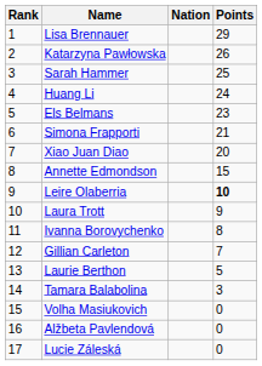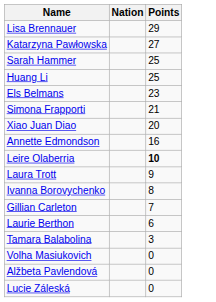 <table class="wikitable sortable" style="text-align:left">
 <tr>
-<th>Rank</th>
 <th>Name</th>
 <th>Nation</th>
 <th>Points</th>
 </tr>
 <tr>
-<td>1</td>
 <td><a href='#'>Lisa Brennauer</a></td>
 <td></td>
 <td>29</td>
 </tr>
 <tr>
-<td>2</td>
 <td><a href='#'>Katarzyna Pawłowska</a></td>
 <td></td>
-<td>26</td>
+<td>27</td>
 </tr>
 <tr>
-<td>3</td>
 <td><a href='#'>Sarah Hammer</a></td>
 <td></td>
 <td>25</td>
 </tr>
 <tr>
-<td>4</td>
 <td><a href='#'>Huang Li</a></td>
 <td></td>
-<td>24</td>
+<td>25</td>
 </tr>
 <tr>
-<td>5</td>
 <td><a href='#'>Els Belmans</a></td>
 <td></td>
 <td>23</td>
 </tr>
 <tr>
-<td>6</td>
 <td><a href='#'>Simona Frapporti</a></td>
 <td></td>
 <td>21</td>
 </tr>
 <tr>
-<td>7</td>
 <td><a href='#'>Xiao Juan Diao</a></td>
 <td></td>
 <td>20</td>
 </tr>
 <tr>
-<td>8</td>
 <td><a href='#'>Annette Edmondson</a></td>
 <td></td>
-<td>15</td>
+<td>16</td>
 </tr>
 <tr>
-<td>9</td>
 <td><a href='#'>Leire Olaberria</a></td>
 <td></td>
 <td><strong>10</strong></td>
 </tr>
 <tr>
-<td>10</td>
 <td><a href='#'>Laura Trott</a></td>
 <td></td>
 <td>9</td>
 </tr>
 <tr>
-<td>11</td>
 <td><a href='#'>Ivanna Borovychenko</a></td>
 <td></td>
 <td>8</td>
 </tr>
 <tr>
-<td>12</td>
 <td><a href='#'>Gillian Carleton</a></td>
 <td></td>
 <td>7</td>
 </tr>
 <tr>
-<td>13</td>
 <td><a href='#'>Laurie Berthon</a></td>
 <td></td>
-<td>5</td>
+<td>6</td>
 </tr>
 <tr>
-<td>14</td>
 <td><a href='#'>Tamara Balabolina</a></td>
 <td></td>
 <td>3</td>
 </tr>
 <tr>
-<td>15</td>
 <td><a href='#'>Volha Masiukovich</a></td>
 <td></td>
 <td>0</td>
 </tr>
 <tr>
-<td>16</td>
 <td><a href='#'>Alžbeta Pavlendová</a></td>
 <td></td>
 <td>0</td>
 </tr>
 <tr>
-<td>17</td>
 <td><a href='#'>Lucie Záleská</a></td>
 <td></td>
 <td>0</td>
 </tr>
 </table>
